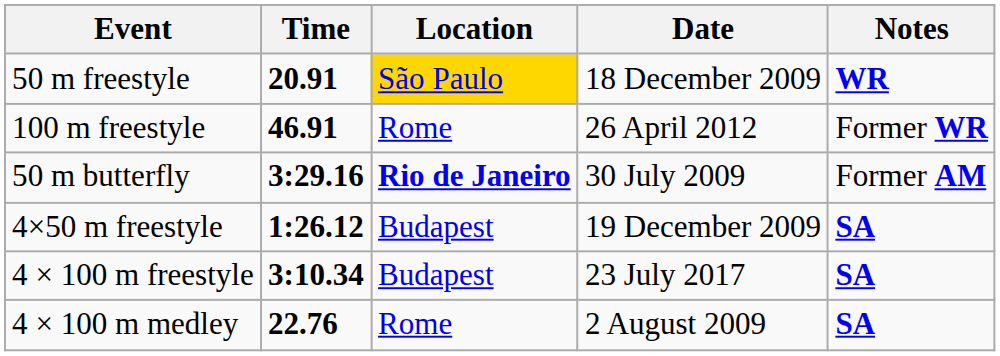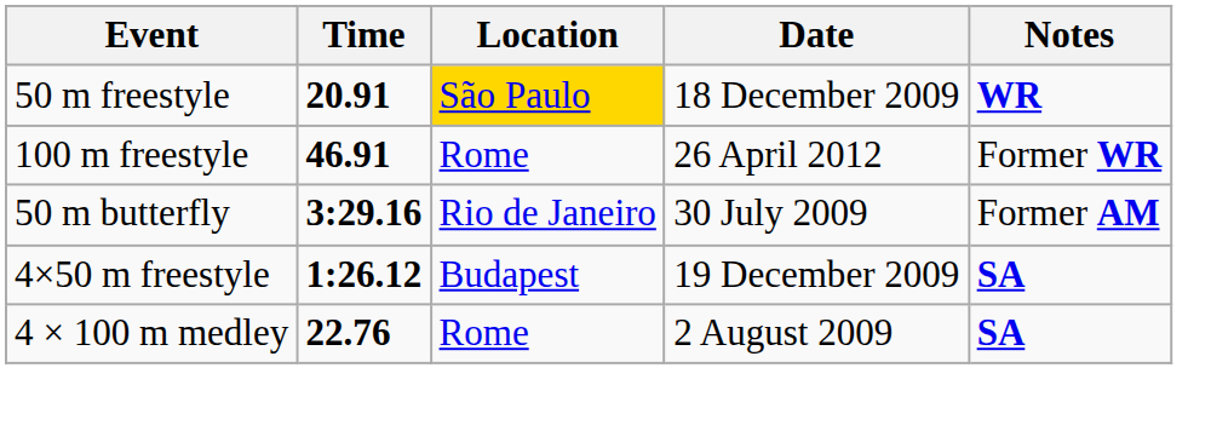 <table class="wikitable">
 <tr>
 <th>Event</th>
 <th>Time</th>
 <th>Location</th>
 <th>Date</th>
 <th>Notes</th>
 </tr>
 <tr>
 <td>50 m freestyle</td>
 <td><strong>20.91</strong></td>
 <td style="background: gold;"><a href='#'>São Paulo</a></td>
 <td>18 December 2009</td>
 <td><strong><a href='#'>WR</a></strong></td>
 </tr>
 <tr>
 <td>100 m freestyle</td>
 <td><strong>46.91</strong></td>
 <td><a href='#'>Rome</a></td>
 <td>26 April 2012</td>
 <td>Former <strong><a href='#'>WR</a></strong></td>
 </tr>
 <tr>
 <td>50 m butterfly</td>
 <td><strong>3:29.16</strong></td>
-<td><strong><a href='#'>Rio de Janeiro</a></strong></td>
+<td><a href='#'>Rio de Janeiro</a></td>
 <td>30 July 2009</td>
 <td>Former <strong><a href='#'>AM</a></strong></td>
 </tr>
 <tr>
 <td>4×50 m freestyle</td>
 <td><strong>1:26.12</strong></td>
 <td><a href='#'>Budapest</a></td>
 <td>19 December 2009</td>
 <td><strong><a href='#'>SA</a></strong></td>
 </tr>
 <tr>
-<td>4 × 100 m freestyle</td>
-<td><strong>3:10.34</strong></td>
-<td><a href='#'>Budapest</a></td>
-<td>23 July 2017</td>
-<td><strong><a href='#'>SA</a></strong></td>
-</tr>
-<tr>
 <td>4 × 100 m medley</td>
 <td><strong>22.76</strong></td>
 <td><a href='#'>Rome</a></td>
 <td>2 August 2009</td>
 <td><strong><a href='#'>SA</a></strong></td>
 </tr>
 </table>
